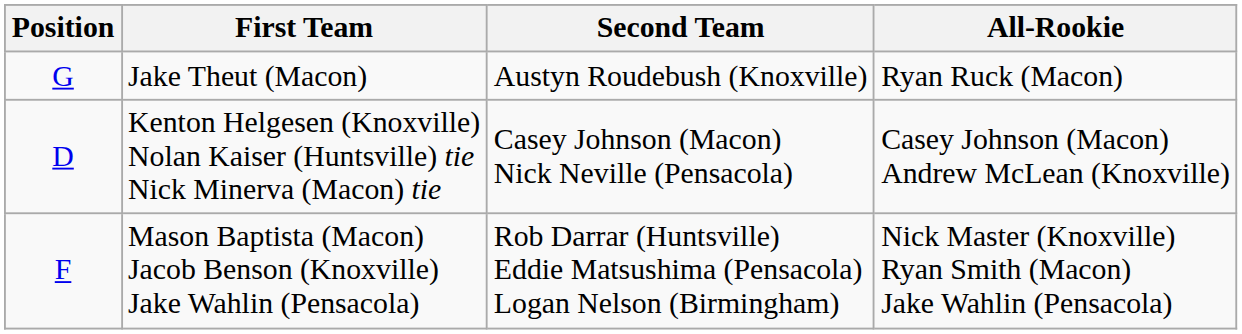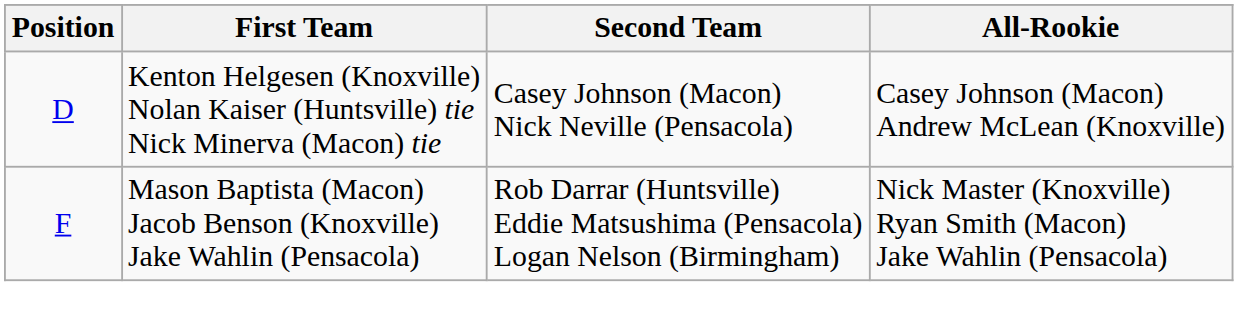 <table class="wikitable">
 <tr>
 <th>Position</th>
 <th>First Team</th>
 <th>Second Team</th>
 <th>All-Rookie</th>
-</tr>
-<tr>
-<td align=center><a href='#'>G</a></td>
-<td>Jake Theut (Macon)</td>
-<td>Austyn Roudebush (Knoxville)</td>
-<td>Ryan Ruck (Macon)</td>
 </tr>
 <tr>
 <td align=center><a href='#'>D</a></td>
 <td>Kenton Helgesen (Knoxville)<br>Nolan Kaiser (Huntsville) <em>tie</em><br>Nick Minerva (Macon) <em>tie</em></td>
 <td>Casey Johnson (Macon)<br>Nick Neville (Pensacola)</td>
 <td>Casey Johnson (Macon)<br>Andrew McLean (Knoxville)</td>
 </tr>
 <tr>
 <td align=center><a href='#'>F</a></td>
 <td>Mason Baptista (Macon)<br>Jacob Benson (Knoxville)<br>Jake Wahlin (Pensacola)</td>
 <td>Rob Darrar (Huntsville)<br>Eddie Matsushima (Pensacola)<br>Logan Nelson (Birmingham)</td>
 <td>Nick Master (Knoxville)<br>Ryan Smith (Macon)<br>Jake Wahlin (Pensacola)</td>
 </tr>
 </table>
